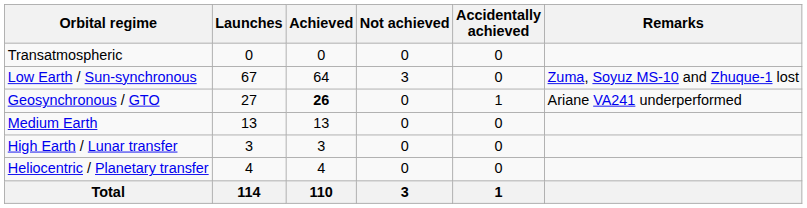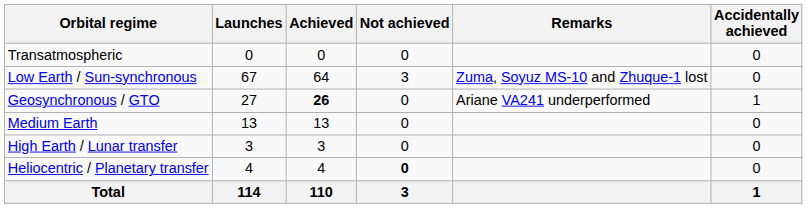 <table class="wikitable sortable" style="text-align:center;">
 <tr>
 <th>Orbital regime</th>
 <th>Launches</th>
 <th>Achieved</th>
 <th>Not achieved</th>
+<th>Remarks</th>
 <th>Accidentally <br> achieved</th>
-<th>Remarks</th>
 </tr>
 <tr>
 <td align=left>Transatmospheric</td>
 <td>0</td>
 <td>0</td>
 <td>0</td>
+<td align=left></td>
 <td>0</td>
-<td align=left></td>
 </tr>
 <tr>
 <td align=left><a href='#'>Low Earth</a> / <a href='#'>Sun-synchronous</a></td>
 <td>67</td>
 <td>64</td>
 <td>3</td>
+<td align=left><a href='#'>Zuma</a>, <a href='#'>Soyuz MS-10</a> and <a href='#'>Zhuque-1</a> lost</td>
 <td>0</td>
-<td align=left><a href='#'>Zuma</a>, <a href='#'>Soyuz MS-10</a> and <a href='#'>Zhuque-1</a> lost</td>
 </tr>
 <tr>
 <td align=left><a href='#'>Geosynchronous</a> / <a href='#'>GTO</a></td>
 <td>27</td>
 <td><strong>26</strong></td>
 <td>0</td>
+<td align=left>Ariane <a href='#'>VA241</a> underperformed</td>
 <td>1</td>
-<td align=left>Ariane <a href='#'>VA241</a> underperformed</td>
 </tr>
 <tr>
 <td align=left><a href='#'>Medium Earth</a></td>
 <td>13</td>
 <td>13</td>
 <td>0</td>
+<td align=left></td>
 <td>0</td>
-<td align=left></td>
 </tr>
 <tr>
 <td align=left><a href='#'>High Earth</a> / <a href='#'>Lunar transfer</a></td>
 <td>3</td>
 <td>3</td>
 <td>0</td>
+<td align=left></td>
 <td>0</td>
-<td align=left></td>
 </tr>
 <tr>
 <td align=left><a href='#'>Heliocentric</a> / <a href='#'>Planetary transfer</a></td>
 <td>4</td>
 <td>4</td>
+<td><strong>0</strong></td>
+<td align=left></td>
 <td>0</td>
-<td>0</td>
-<td align=left></td>
 </tr>
 <tr class="sortbottom">
 <th>Total</th>
 <th>114</th>
 <th>110</th>
 <th>3</th>
+<th></th>
 <th>1</th>
-<th></th>
 </tr>
 </table>
